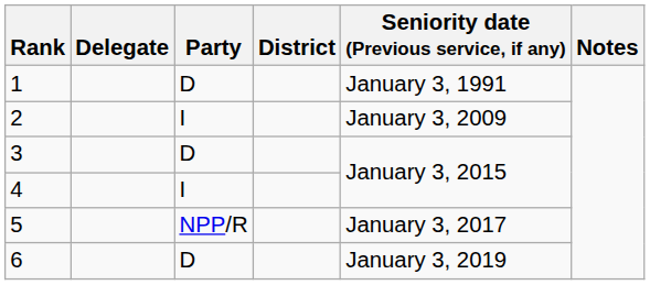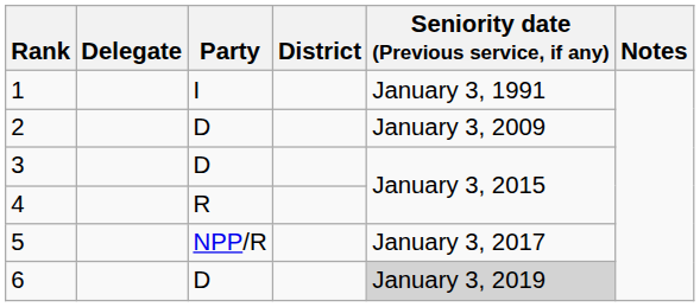 <table class="wikitable sortable plainrowheaders">
 <tr valign=bottom>
 <th scope=col>Rank</th>
 <th scope=col>Delegate</th>
 <th scope=col>Party</th>
 <th scope=col>District</th>
 <th scope=col>Seniority date<br><small>(Previous service, if any)</small><br></th>
 <th scope=col>Notes</th>
 </tr>
 <tr>
 <td>1</td>
 <td></td>
-<td>D</td>
+<td>I</td>
 <td></td>
 <td>January 3, 1991</td>
 <td rowspan=6></td>
 </tr>
 <tr>
 <td>2</td>
 <td></td>
-<td>I</td>
+<td>D</td>
 <td></td>
 <td>January 3, 2009</td>
 </tr>
 <tr>
 <td>3</td>
 <td></td>
 <td>D</td>
 <td></td>
 <td rowspan=2>January 3, 2015</td>
 </tr>
 <tr>
 <td>4</td>
 <td></td>
-<td>I</td>
+<td>R</td>
 <td></td>
 </tr>
 <tr>
 <td>5</td>
 <td></td>
 <td><a href='#'>NPP</a>/R</td>
 <td></td>
 <td>January 3, 2017</td>
 </tr>
 <tr>
 <td>6</td>
 <td></td>
 <td>D</td>
 <td></td>
-<td>January 3, 2019</td>
+<td style="background: lightgrey;">January 3, 2019</td>
 </tr>
 </table>
